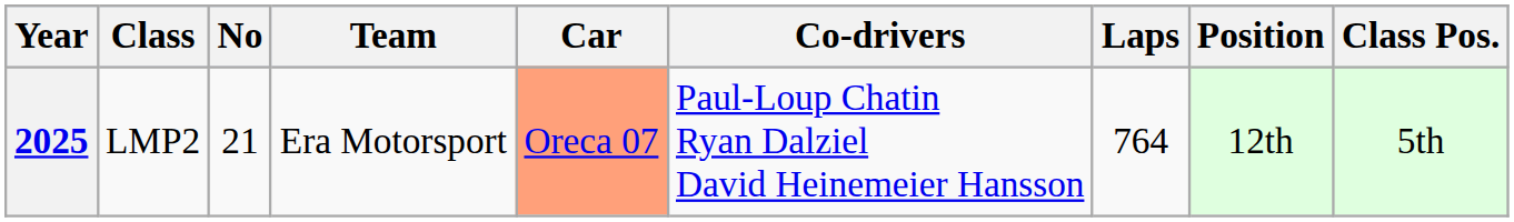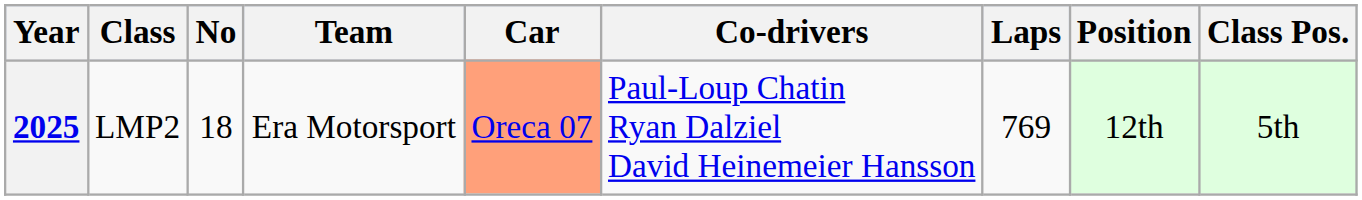 <table class="wikitable" style="text-align:center; font-size:90%">
 <tr style="background:#abbbdd;">
 <th>Year</th>
 <th>Class</th>
 <th>No</th>
 <th>Team</th>
 <th>Car</th>
 <th>Co-drivers</th>
 <th>Laps</th>
 <th>Position</th>
 <th>Class Pos.</th>
 </tr>
 <tr>
 <th><a href='#'>2025</a></th>
 <td>LMP2</td>
-<td>21</td>
+<td>18</td>
 <td> Era Motorsport</td>
 <td style="background: lightsalmon;"><a href='#'>Oreca 07</a></td>
 <td align="left"> <a href='#'>Paul-Loup Chatin</a><br> <a href='#'>Ryan Dalziel</a><br> <a href='#'>David Heinemeier Hansson</a></td>
-<td>764</td>
+<td>769</td>
 <td style="background:#DFFFDF;">12th</td>
 <td style="background:#DFFFDF;">5th</td>
 </tr>
 </table>
